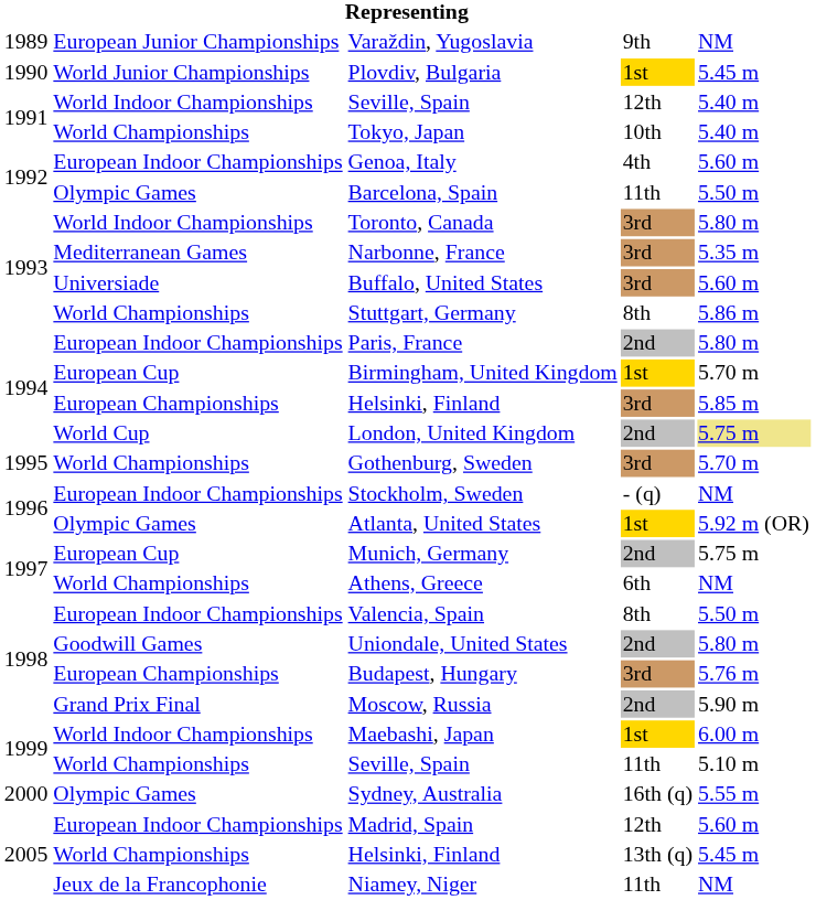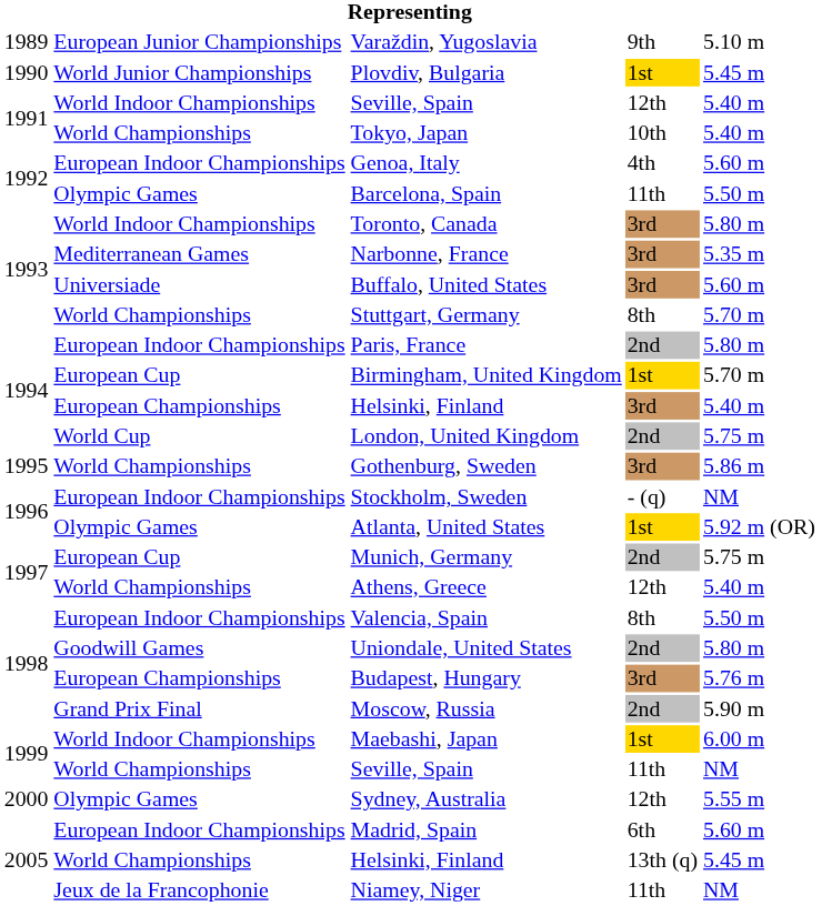 <table>
 <tr>
 <th colspan="6">Representing </th>
 </tr>
 <tr>
 <td>1989</td>
 <td><a href='#'>European Junior Championships</a></td>
 <td><a href='#'>Varaždin</a>, <a href='#'>Yugoslavia</a></td>
 <td>9th</td>
-<td><a href='#'>NM</a></td>
+<td>5.10 m</td>
 </tr>
 <tr>
 <td>1990</td>
 <td><a href='#'>World Junior Championships</a></td>
 <td><a href='#'>Plovdiv</a>, <a href='#'>Bulgaria</a></td>
 <td bgcolor=gold>1st</td>
 <td><a href='#'>5.45 m</a></td>
 </tr>
 <tr>
 <td rowspan=2>1991</td>
 <td><a href='#'>World Indoor Championships</a></td>
 <td><a href='#'>Seville, Spain</a></td>
 <td>12th</td>
 <td><a href='#'>5.40 m</a></td>
 </tr>
 <tr>
 <td><a href='#'>World Championships</a></td>
 <td><a href='#'>Tokyo, Japan</a></td>
 <td>10th</td>
 <td><a href='#'>5.40 m</a></td>
 </tr>
 <tr>
 <td rowspan=2>1992</td>
 <td><a href='#'>European Indoor Championships</a></td>
 <td><a href='#'>Genoa, Italy</a></td>
 <td>4th</td>
 <td><a href='#'>5.60 m</a></td>
 </tr>
 <tr>
 <td><a href='#'>Olympic Games</a></td>
 <td><a href='#'>Barcelona, Spain</a></td>
 <td>11th</td>
 <td><a href='#'>5.50 m</a></td>
 </tr>
 <tr>
 <td rowspan=4>1993</td>
 <td><a href='#'>World Indoor Championships</a></td>
 <td><a href='#'>Toronto</a>, <a href='#'>Canada</a></td>
 <td bgcolor=cc9966>3rd</td>
 <td><a href='#'>5.80 m</a></td>
 </tr>
 <tr>
 <td><a href='#'>Mediterranean Games</a></td>
 <td><a href='#'>Narbonne</a>, <a href='#'>France</a></td>
 <td bgcolor=cc9966>3rd</td>
 <td><a href='#'>5.35 m</a></td>
 </tr>
 <tr>
 <td><a href='#'>Universiade</a></td>
 <td><a href='#'>Buffalo</a>, <a href='#'>United States</a></td>
 <td bgcolor=cc9966>3rd</td>
 <td><a href='#'>5.60 m</a></td>
 </tr>
 <tr>
 <td><a href='#'>World Championships</a></td>
 <td><a href='#'>Stuttgart, Germany</a></td>
 <td>8th</td>
-<td><a href='#'>5.86 m</a></td>
+<td><a href='#'>5.70 m</a></td>
 </tr>
 <tr>
 <td rowspan=4>1994</td>
 <td><a href='#'>European Indoor Championships</a></td>
 <td><a href='#'>Paris, France</a></td>
 <td bgcolor=silver>2nd</td>
 <td><a href='#'>5.80 m</a></td>
 </tr>
 <tr>
 <td><a href='#'>European Cup</a></td>
 <td><a href='#'>Birmingham, United Kingdom</a></td>
 <td bgcolor=gold>1st</td>
 <td>5.70 m</td>
 </tr>
 <tr>
 <td><a href='#'>European Championships</a></td>
 <td><a href='#'>Helsinki</a>, <a href='#'>Finland</a></td>
 <td bgcolor=cc9966>3rd</td>
-<td><a href='#'>5.85 m</a></td>
+<td><a href='#'>5.40 m</a></td>
 </tr>
 <tr>
 <td><a href='#'>World Cup</a></td>
 <td><a href='#'>London, United Kingdom</a></td>
 <td bgcolor=silver>2nd</td>
-<td style="background: khaki;"><a href='#'>5.75 m</a></td>
+<td><a href='#'>5.75 m</a></td>
 </tr>
 <tr>
 <td>1995</td>
 <td><a href='#'>World Championships</a></td>
 <td><a href='#'>Gothenburg</a>, <a href='#'>Sweden</a></td>
 <td bgcolor=cc9966>3rd</td>
-<td><a href='#'>5.70 m</a></td>
+<td><a href='#'>5.86 m</a></td>
 </tr>
 <tr>
 <td rowspan=2>1996</td>
 <td><a href='#'>European Indoor Championships</a></td>
 <td><a href='#'>Stockholm, Sweden</a></td>
 <td>- (q)</td>
 <td><a href='#'>NM</a></td>
 </tr>
 <tr>
 <td><a href='#'>Olympic Games</a></td>
 <td><a href='#'>Atlanta</a>, <a href='#'>United States</a></td>
 <td bgcolor=gold>1st</td>
 <td><a href='#'>5.92 m</a> (OR)</td>
 </tr>
 <tr>
 <td rowspan=2>1997</td>
 <td><a href='#'>European Cup</a></td>
 <td><a href='#'>Munich, Germany</a></td>
 <td bgcolor=silver>2nd</td>
 <td>5.75 m</td>
 </tr>
 <tr>
 <td><a href='#'>World Championships</a></td>
 <td><a href='#'>Athens, Greece</a></td>
-<td>6th</td>
-<td><a href='#'>NM</a></td>
+<td>12th</td>
+<td><a href='#'>5.40 m</a></td>
 </tr>
 <tr>
 <td rowspan=4>1998</td>
 <td><a href='#'>European Indoor Championships</a></td>
 <td><a href='#'>Valencia, Spain</a></td>
 <td>8th</td>
 <td><a href='#'>5.50 m</a></td>
 </tr>
 <tr>
 <td><a href='#'>Goodwill Games</a></td>
 <td><a href='#'>Uniondale, United States</a></td>
 <td bgcolor=silver>2nd</td>
 <td><a href='#'>5.80 m</a></td>
 </tr>
 <tr>
 <td><a href='#'>European Championships</a></td>
 <td><a href='#'>Budapest</a>, <a href='#'>Hungary</a></td>
 <td bgcolor=cc9966>3rd</td>
 <td><a href='#'>5.76 m</a></td>
 </tr>
 <tr>
 <td><a href='#'>Grand Prix Final</a></td>
 <td><a href='#'>Moscow</a>, <a href='#'>Russia</a></td>
 <td bgcolor=silver>2nd</td>
 <td>5.90 m</td>
 </tr>
 <tr>
 <td rowspan=2>1999</td>
 <td><a href='#'>World Indoor Championships</a></td>
 <td><a href='#'>Maebashi</a>, <a href='#'>Japan</a></td>
 <td bgcolor=gold>1st</td>
 <td><a href='#'>6.00 m</a></td>
 </tr>
 <tr>
 <td><a href='#'>World Championships</a></td>
 <td><a href='#'>Seville, Spain</a></td>
 <td>11th</td>
-<td>5.10 m</td>
+<td><a href='#'>NM</a></td>
 </tr>
 <tr>
 <td>2000</td>
 <td><a href='#'>Olympic Games</a></td>
 <td><a href='#'>Sydney, Australia</a></td>
-<td>16th (q)</td>
+<td>12th</td>
 <td><a href='#'>5.55 m</a></td>
 </tr>
 <tr>
 <td rowspan=3>2005</td>
 <td><a href='#'>European Indoor Championships</a></td>
 <td><a href='#'>Madrid, Spain</a></td>
-<td>12th</td>
+<td>6th</td>
 <td><a href='#'>5.60 m</a></td>
 </tr>
 <tr>
 <td><a href='#'>World Championships</a></td>
 <td><a href='#'>Helsinki, Finland</a></td>
 <td>13th (q)</td>
 <td><a href='#'>5.45 m</a></td>
 </tr>
 <tr>
 <td><a href='#'>Jeux de la Francophonie</a></td>
 <td><a href='#'>Niamey, Niger</a></td>
 <td>11th</td>
 <td><a href='#'>NM</a></td>
 </tr>
 </table>
